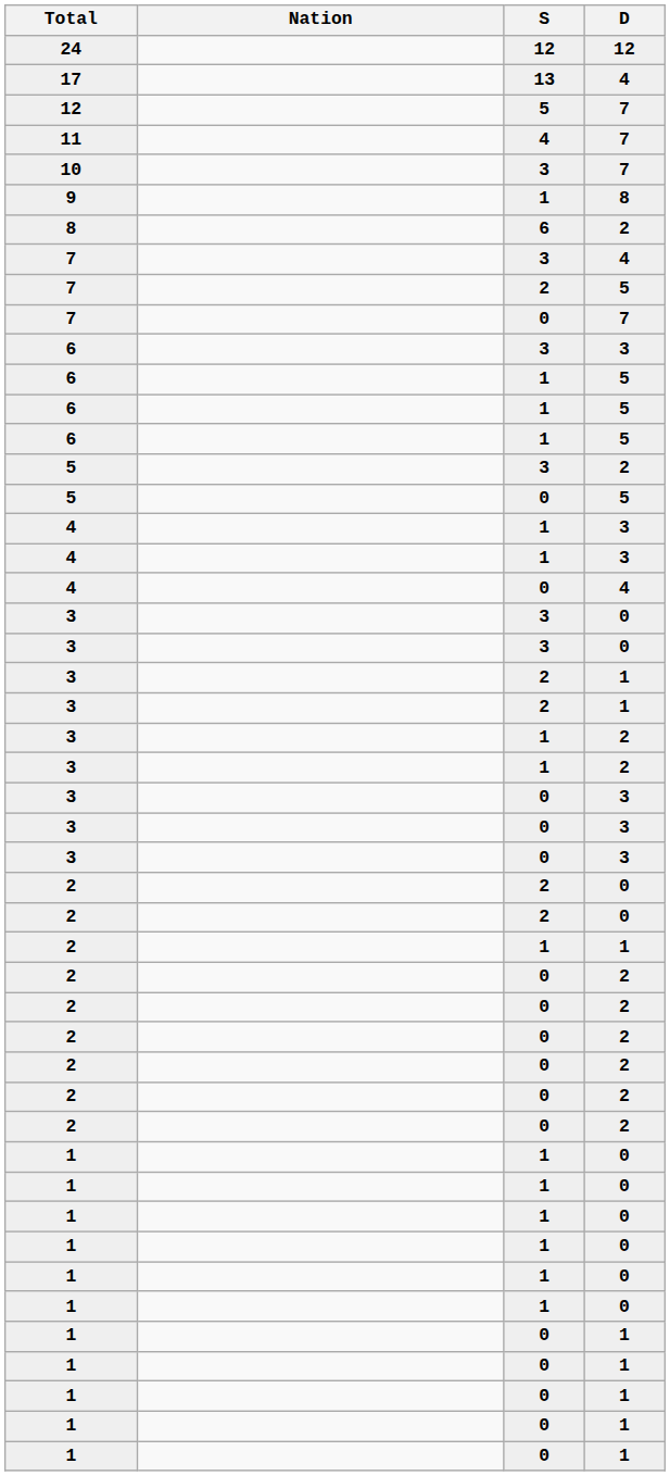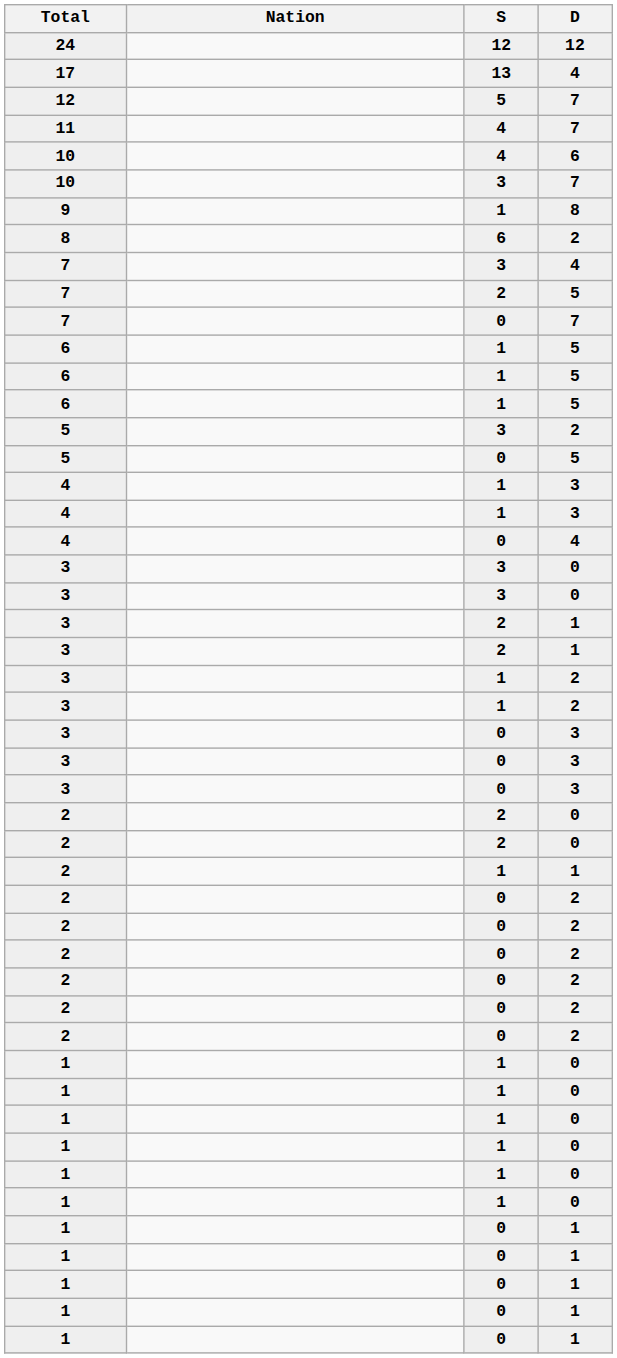 <table class="sortable wikitable" style="font-size:90%;">
 <tr>
 <th width=81>Total</th>
 <th width=236>Nation</th>
 <th width=47>S</th>
 <th width=47>D</th>
 </tr>
 <tr align=center>
 <td bgcolor=#efefef><strong>24</strong></td>
 <td align=left></td>
 <td bgcolor=#efefef><strong>12</strong></td>
 <td bgcolor=#efefef><strong>12</strong></td>
 </tr>
 <tr align=center>
 <td bgcolor=#efefef><strong>17</strong></td>
 <td align=left></td>
 <td bgcolor=#efefef><strong>13</strong></td>
 <td bgcolor=#efefef><strong>4</strong></td>
 </tr>
 <tr align=center>
 <td bgcolor=#efefef><strong>12</strong></td>
 <td align=left></td>
 <td bgcolor=#efefef><strong>5</strong></td>
 <td bgcolor=#efefef><strong>7</strong></td>
 </tr>
 <tr align=center>
 <td bgcolor=#efefef><strong>11</strong></td>
 <td align=left></td>
 <td bgcolor=#efefef><strong>4</strong></td>
 <td bgcolor=#efefef><strong>7</strong></td>
+</tr>
+<tr align=center>
+<td bgcolor=#efefef><strong>10</strong></td>
+<td align=left></td>
+<td bgcolor=#efefef><strong>4</strong></td>
+<td bgcolor=#efefef><strong>6</strong></td>
 </tr>
 <tr align=center>
 <td bgcolor=#efefef><strong>10</strong></td>
 <td align=left></td>
 <td bgcolor=#efefef><strong>3</strong></td>
 <td bgcolor=#efefef><strong>7</strong></td>
 </tr>
 <tr align=center>
 <td bgcolor=#efefef><strong>9</strong></td>
 <td align=left></td>
 <td bgcolor=#efefef><strong>1</strong></td>
 <td bgcolor=#efefef><strong>8</strong></td>
 </tr>
 <tr align=center>
 <td bgcolor=#efefef><strong>8</strong></td>
 <td align=left></td>
 <td bgcolor=#efefef><strong>6</strong></td>
 <td bgcolor=#efefef><strong>2</strong></td>
 </tr>
 <tr align=center>
 <td bgcolor=#efefef><strong>7</strong></td>
 <td align=left></td>
 <td bgcolor=#efefef><strong>3</strong></td>
 <td bgcolor=#efefef><strong>4</strong></td>
 </tr>
 <tr align=center>
 <td bgcolor=#efefef><strong>7</strong></td>
 <td align=left></td>
 <td bgcolor=#efefef><strong>2</strong></td>
 <td bgcolor=#efefef><strong>5</strong></td>
 </tr>
 <tr align=center>
 <td bgcolor=#efefef><strong>7</strong></td>
 <td align=left></td>
 <td bgcolor=#efefef><strong>0</strong></td>
 <td bgcolor=#efefef><strong>7</strong></td>
-</tr>
-<tr align=center>
-<td bgcolor=#efefef><strong>6</strong></td>
-<td align=left></td>
-<td bgcolor=#efefef><strong>3</strong></td>
-<td bgcolor=#efefef><strong>3</strong></td>
 </tr>
 <tr align=center>
 <td bgcolor=#efefef><strong>6</strong></td>
 <td align=left></td>
 <td bgcolor=#efefef><strong>1</strong></td>
 <td bgcolor=#efefef><strong>5</strong></td>
 </tr>
 <tr align=center>
 <td bgcolor=#efefef><strong>6</strong></td>
 <td align=left></td>
 <td bgcolor=#efefef><strong>1</strong></td>
 <td bgcolor=#efefef><strong>5</strong></td>
 </tr>
 <tr align=center>
 <td bgcolor=#efefef><strong>6</strong></td>
 <td align=left></td>
 <td bgcolor=#efefef><strong>1</strong></td>
 <td bgcolor=#efefef><strong>5</strong></td>
 </tr>
 <tr align=center>
 <td bgcolor=#efefef><strong>5</strong></td>
 <td align=left></td>
 <td bgcolor=#efefef><strong>3</strong></td>
 <td bgcolor=#efefef><strong>2</strong></td>
 </tr>
 <tr align=center>
 <td bgcolor=#efefef><strong>5</strong></td>
 <td align=left></td>
 <td bgcolor=#efefef><strong>0</strong></td>
 <td bgcolor=#efefef><strong>5</strong></td>
 </tr>
 <tr align=center>
 <td bgcolor=#efefef><strong>4</strong></td>
 <td align=left></td>
 <td bgcolor=#efefef><strong>1</strong></td>
 <td bgcolor=#efefef><strong>3</strong></td>
 </tr>
 <tr align=center>
 <td bgcolor=#efefef><strong>4</strong></td>
 <td align=left></td>
 <td bgcolor=#efefef><strong>1</strong></td>
 <td bgcolor=#efefef><strong>3</strong></td>
 </tr>
 <tr align=center>
 <td bgcolor=#efefef><strong>4</strong></td>
 <td align=left></td>
 <td bgcolor=#efefef><strong>0</strong></td>
 <td bgcolor=#efefef><strong>4</strong></td>
 </tr>
 <tr align=center>
 <td bgcolor=#efefef><strong>3</strong></td>
 <td align=left></td>
 <td bgcolor=#efefef><strong>3</strong></td>
 <td bgcolor=#efefef><strong>0</strong></td>
 </tr>
 <tr align=center>
 <td bgcolor=#efefef><strong>3</strong></td>
 <td align=left></td>
 <td bgcolor=#efefef><strong>3</strong></td>
 <td bgcolor=#efefef><strong>0</strong></td>
 </tr>
 <tr align=center>
 <td bgcolor=#efefef><strong>3</strong></td>
 <td align=left></td>
 <td bgcolor=#efefef><strong>2</strong></td>
 <td bgcolor=#efefef><strong>1</strong></td>
 </tr>
 <tr align=center>
 <td bgcolor=#efefef><strong>3</strong></td>
 <td align=left></td>
 <td bgcolor=#efefef><strong>2</strong></td>
 <td bgcolor=#efefef><strong>1</strong></td>
 </tr>
 <tr align=center>
 <td bgcolor=#efefef><strong>3</strong></td>
 <td align=left></td>
 <td bgcolor=#efefef><strong>1</strong></td>
 <td bgcolor=#efefef><strong>2</strong></td>
 </tr>
 <tr align=center>
 <td bgcolor=#efefef><strong>3</strong></td>
 <td align=left></td>
 <td bgcolor=#efefef><strong>1</strong></td>
 <td bgcolor=#efefef><strong>2</strong></td>
 </tr>
 <tr align=center>
 <td bgcolor=#efefef><strong>3</strong></td>
 <td align=left></td>
 <td bgcolor=#efefef><strong>0</strong></td>
 <td bgcolor=#efefef><strong>3</strong></td>
 </tr>
 <tr align=center>
 <td bgcolor=#efefef><strong>3</strong></td>
 <td align=left></td>
 <td bgcolor=#efefef><strong>0</strong></td>
 <td bgcolor=#efefef><strong>3</strong></td>
 </tr>
 <tr align=center>
 <td bgcolor=#efefef><strong>3</strong></td>
 <td align=left></td>
 <td bgcolor=#efefef><strong>0</strong></td>
 <td bgcolor=#efefef><strong>3</strong></td>
 </tr>
 <tr align=center>
 <td bgcolor=#efefef><strong>2</strong></td>
 <td align=left></td>
 <td bgcolor=#efefef><strong>2</strong></td>
 <td bgcolor=#efefef><strong>0</strong></td>
 </tr>
 <tr align=center>
 <td bgcolor=#efefef><strong>2</strong></td>
 <td align=left></td>
 <td bgcolor=#efefef><strong>2</strong></td>
 <td bgcolor=#efefef><strong>0</strong></td>
 </tr>
 <tr align=center>
 <td bgcolor=#efefef><strong>2</strong></td>
 <td align=left></td>
 <td bgcolor=#efefef><strong>1</strong></td>
 <td bgcolor=#efefef><strong>1</strong></td>
 </tr>
 <tr align=center>
 <td bgcolor=#efefef><strong>2</strong></td>
 <td align=left></td>
 <td bgcolor=#efefef><strong>0</strong></td>
 <td bgcolor=#efefef><strong>2</strong></td>
 </tr>
 <tr align=center>
 <td bgcolor=#efefef><strong>2</strong></td>
 <td align=left></td>
 <td bgcolor=#efefef><strong>0</strong></td>
 <td bgcolor=#efefef><strong>2</strong></td>
 </tr>
 <tr align=center>
 <td bgcolor=#efefef><strong>2</strong></td>
 <td align=left></td>
 <td bgcolor=#efefef><strong>0</strong></td>
 <td bgcolor=#efefef><strong>2</strong></td>
 </tr>
 <tr align=center>
 <td bgcolor=#efefef><strong>2</strong></td>
 <td align=left></td>
 <td bgcolor=#efefef><strong>0</strong></td>
 <td bgcolor=#efefef><strong>2</strong></td>
 </tr>
 <tr align=center>
 <td bgcolor=#efefef><strong>2</strong></td>
 <td align=left></td>
 <td bgcolor=#efefef><strong>0</strong></td>
 <td bgcolor=#efefef><strong>2</strong></td>
 </tr>
 <tr align=center>
 <td bgcolor=#efefef><strong>2</strong></td>
 <td align=left></td>
 <td bgcolor=#efefef><strong>0</strong></td>
 <td bgcolor=#efefef><strong>2</strong></td>
 </tr>
 <tr align=center>
 <td bgcolor=#efefef><strong>1</strong></td>
 <td align=left></td>
 <td bgcolor=#efefef><strong>1</strong></td>
 <td bgcolor=#efefef><strong>0</strong></td>
 </tr>
 <tr align=center>
 <td bgcolor=#efefef><strong>1</strong></td>
 <td align=left></td>
 <td bgcolor=#efefef><strong>1</strong></td>
 <td bgcolor=#efefef><strong>0</strong></td>
 </tr>
 <tr align=center>
 <td bgcolor=#efefef><strong>1</strong></td>
 <td align=left></td>
 <td bgcolor=#efefef><strong>1</strong></td>
 <td bgcolor=#efefef><strong>0</strong></td>
 </tr>
 <tr align=center>
 <td bgcolor=#efefef><strong>1</strong></td>
 <td align=left></td>
 <td bgcolor=#efefef><strong>1</strong></td>
 <td bgcolor=#efefef><strong>0</strong></td>
 </tr>
 <tr align=center>
 <td bgcolor=#efefef><strong>1</strong></td>
 <td align=left></td>
 <td bgcolor=#efefef><strong>1</strong></td>
 <td bgcolor=#efefef><strong>0</strong></td>
 </tr>
 <tr align=center>
 <td bgcolor=#efefef><strong>1</strong></td>
 <td align=left></td>
 <td bgcolor=#efefef><strong>1</strong></td>
 <td bgcolor=#efefef><strong>0</strong></td>
 </tr>
 <tr align=center>
 <td bgcolor=#efefef><strong>1</strong></td>
 <td align=left></td>
 <td bgcolor=#efefef><strong>0</strong></td>
 <td bgcolor=#efefef><strong>1</strong></td>
 </tr>
 <tr align=center>
 <td bgcolor=#efefef><strong>1</strong></td>
 <td align=left></td>
 <td bgcolor=#efefef><strong>0</strong></td>
 <td bgcolor=#efefef><strong>1</strong></td>
 </tr>
 <tr align=center>
 <td bgcolor=#efefef><strong>1</strong></td>
 <td align=left></td>
 <td bgcolor=#efefef><strong>0</strong></td>
 <td bgcolor=#efefef><strong>1</strong></td>
 </tr>
 <tr align=center>
 <td bgcolor=#efefef><strong>1</strong></td>
 <td align=left></td>
 <td bgcolor=#efefef><strong>0</strong></td>
 <td bgcolor=#efefef><strong>1</strong></td>
 </tr>
 <tr align=center>
 <td bgcolor=#efefef><strong>1</strong></td>
 <td align=left></td>
 <td bgcolor=#efefef><strong>0</strong></td>
 <td bgcolor=#efefef><strong>1</strong></td>
 </tr>
 </table>
